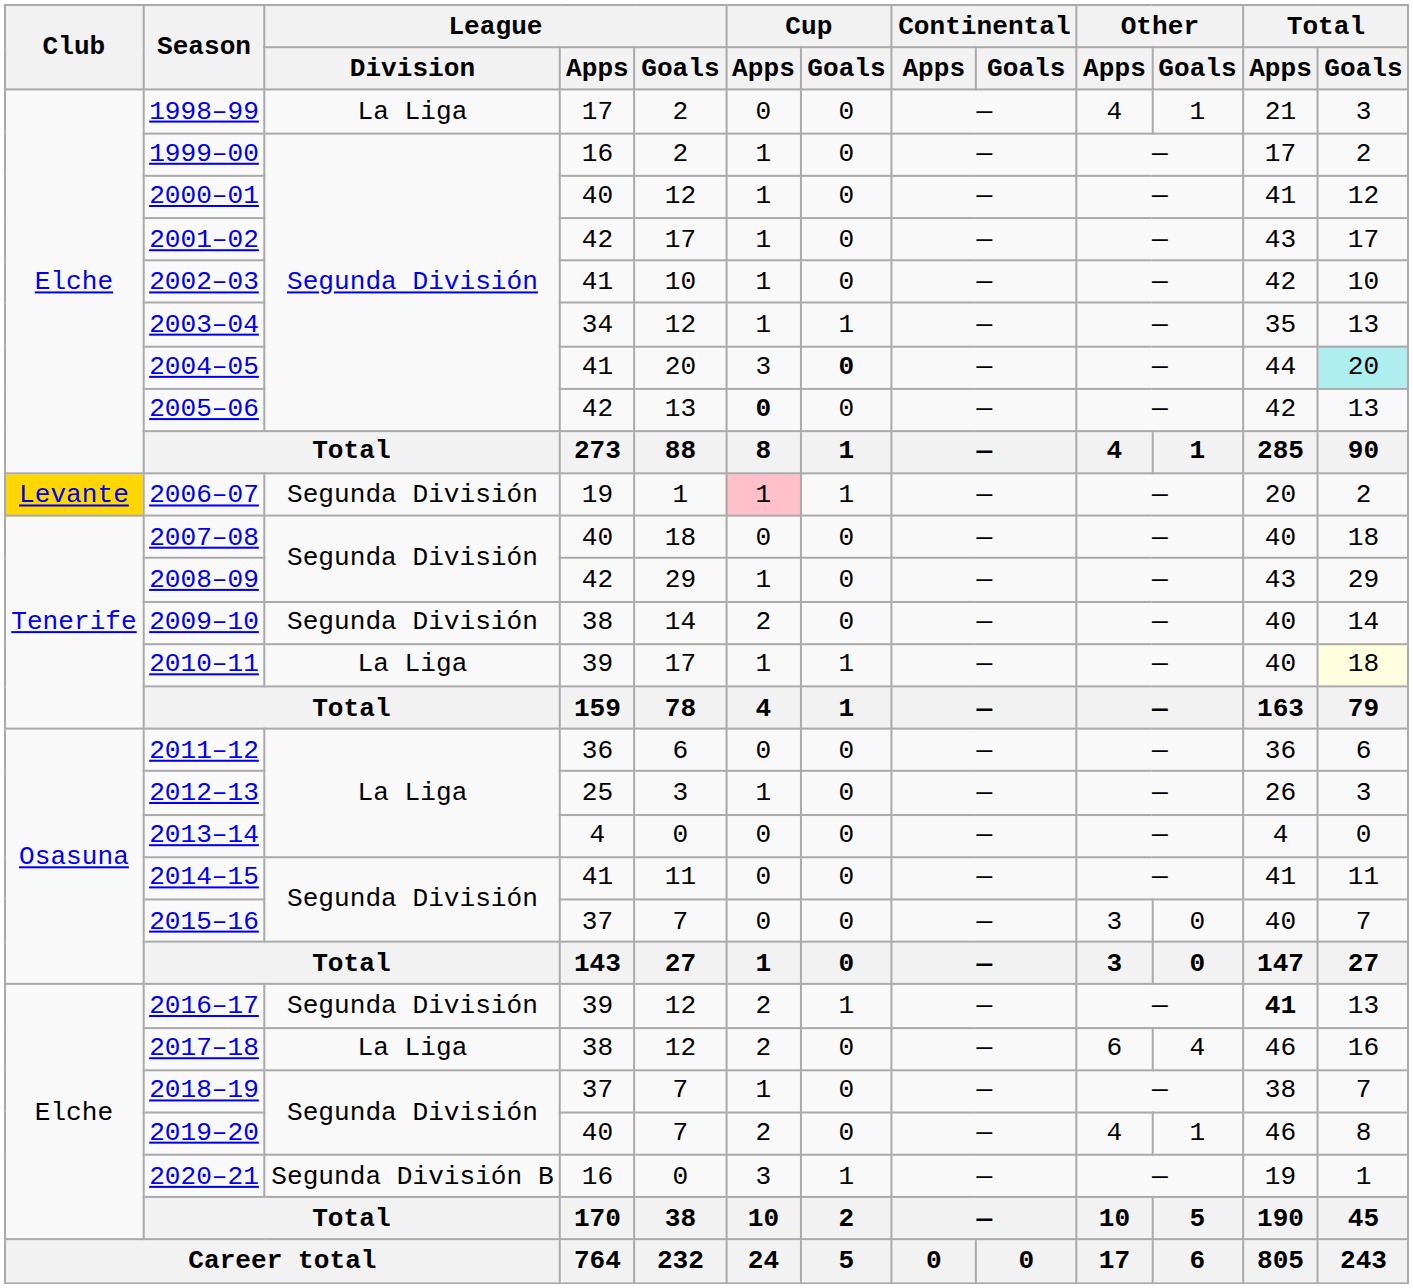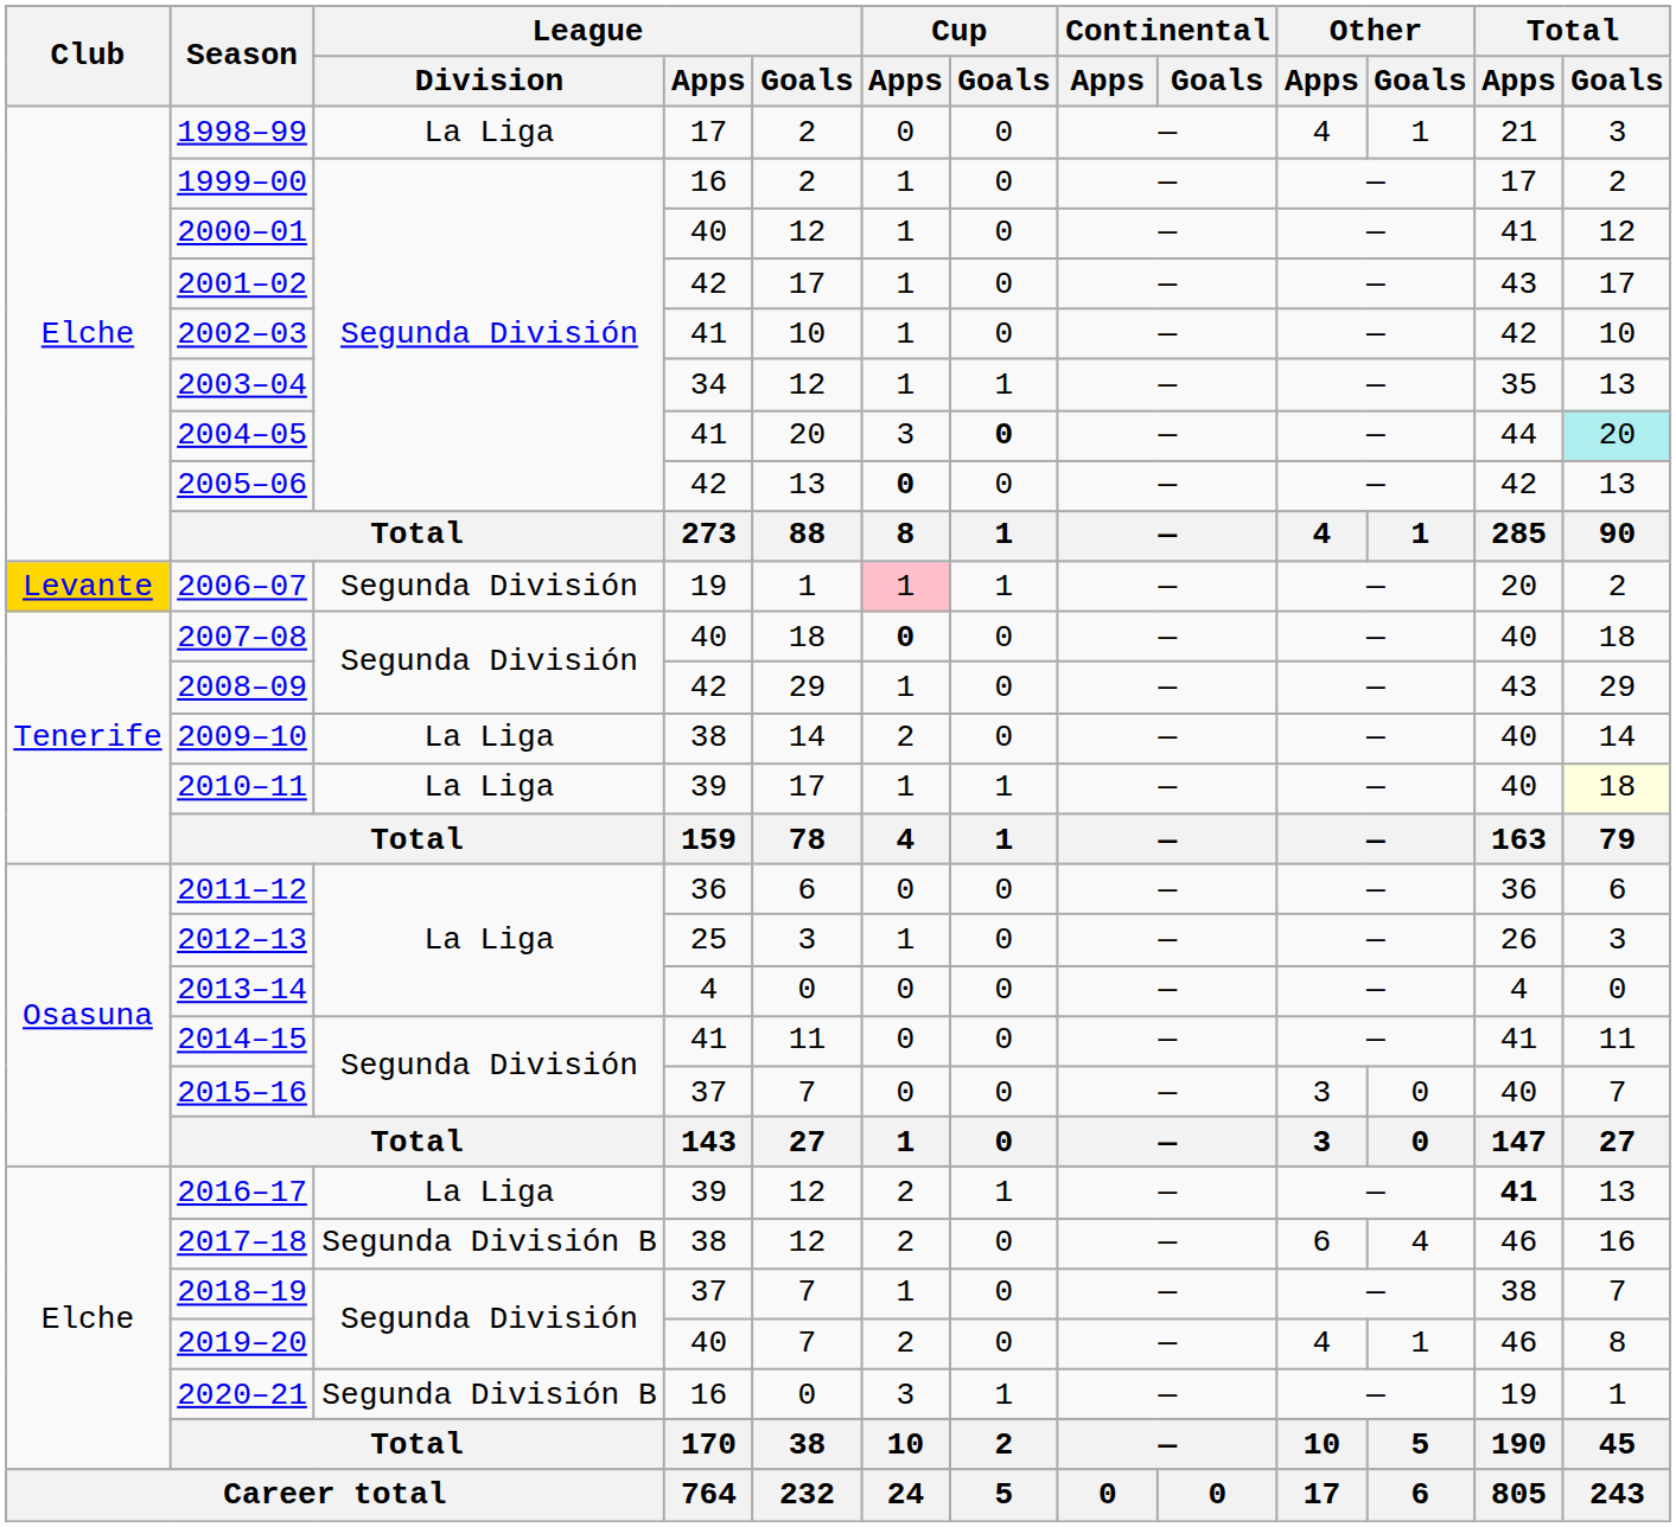 <table class="wikitable" style="text-align:center">
 <tr>
 <th rowspan="2">Club</th>
 <th rowspan="2">Season</th>
 <th colspan="3">League</th>
 <th colspan="2">Cup</th>
 <th colspan="2">Continental</th>
 <th colspan="2">Other</th>
 <th colspan="2">Total</th>
 </tr>
 <tr>
 <th>Division</th>
 <th>Apps</th>
 <th>Goals</th>
 <th>Apps</th>
 <th>Goals</th>
 <th>Apps</th>
 <th>Goals</th>
 <th>Apps</th>
 <th>Goals</th>
 <th>Apps</th>
 <th>Goals</th>
 </tr>
 <tr>
 <td rowspan="9"><a href='#'>Elche</a></td>
 <td><a href='#'>1998–99</a></td>
 <td>La Liga</td>
 <td>17</td>
 <td>2</td>
 <td>0</td>
 <td>0</td>
 <td colspan="2">—</td>
 <td>4</td>
 <td>1</td>
 <td>21</td>
 <td>3</td>
 </tr>
 <tr>
 <td><a href='#'>1999–00</a></td>
 <td rowspan="7"><a href='#'>Segunda División</a></td>
 <td>16</td>
 <td>2</td>
 <td>1</td>
 <td>0</td>
 <td colspan="2">—</td>
 <td colspan="2">—</td>
 <td>17</td>
 <td>2</td>
 </tr>
 <tr>
 <td><a href='#'>2000–01</a></td>
 <td>40</td>
 <td>12</td>
 <td>1</td>
 <td>0</td>
 <td colspan="2">—</td>
 <td colspan="2">—</td>
 <td>41</td>
 <td>12</td>
 </tr>
 <tr>
 <td><a href='#'>2001–02</a></td>
 <td>42</td>
 <td>17</td>
 <td>1</td>
 <td>0</td>
 <td colspan="2">—</td>
 <td colspan="2">—</td>
 <td>43</td>
 <td>17</td>
 </tr>
 <tr>
 <td><a href='#'>2002–03</a></td>
 <td>41</td>
 <td>10</td>
 <td>1</td>
 <td>0</td>
 <td colspan="2">—</td>
 <td colspan="2">—</td>
 <td>42</td>
 <td>10</td>
 </tr>
 <tr>
 <td><a href='#'>2003–04</a></td>
 <td>34</td>
 <td>12</td>
 <td>1</td>
 <td>1</td>
 <td colspan="2">—</td>
 <td colspan="2">—</td>
 <td>35</td>
 <td>13</td>
 </tr>
 <tr>
 <td><a href='#'>2004–05</a></td>
 <td>41</td>
 <td>20</td>
 <td>3</td>
 <td><strong>0</strong></td>
 <td colspan="2">—</td>
 <td colspan="2">—</td>
 <td>44</td>
 <td style="background: paleturquoise;">20</td>
 </tr>
 <tr>
 <td><a href='#'>2005–06</a></td>
 <td>42</td>
 <td>13</td>
 <td><strong>0</strong></td>
 <td>0</td>
 <td colspan="2">—</td>
 <td colspan="2">—</td>
 <td>42</td>
 <td>13</td>
 </tr>
 <tr>
 <th colspan="2">Total</th>
 <th>273</th>
 <th>88</th>
 <th>8</th>
 <th>1</th>
 <th colspan="2">—</th>
 <th>4</th>
 <th>1</th>
 <th>285</th>
 <th>90</th>
 </tr>
 <tr>
 <td style="background: gold;"><a href='#'>Levante</a></td>
 <td><a href='#'>2006–07</a></td>
 <td>Segunda División</td>
 <td>19</td>
 <td>1</td>
 <td style="background: pink;">1</td>
 <td>1</td>
 <td colspan="2">—</td>
 <td colspan="2">—</td>
 <td>20</td>
 <td>2</td>
 </tr>
 <tr>
 <td rowspan=5><a href='#'>Tenerife</a></td>
 <td><a href='#'>2007–08</a></td>
 <td rowspan="2">Segunda División</td>
 <td>40</td>
 <td>18</td>
-<td>0</td>
+<td><strong>0</strong></td>
 <td>0</td>
 <td colspan="2">—</td>
 <td colspan="2">—</td>
 <td>40</td>
 <td>18</td>
 </tr>
 <tr>
 <td><a href='#'>2008–09</a></td>
 <td>42</td>
 <td>29</td>
 <td>1</td>
 <td>0</td>
 <td colspan="2">—</td>
 <td colspan="2">—</td>
 <td>43</td>
 <td>29</td>
 </tr>
 <tr>
 <td><a href='#'>2009–10</a></td>
-<td>Segunda División</td>
+<td>La Liga</td>
 <td>38</td>
 <td>14</td>
 <td>2</td>
 <td>0</td>
 <td colspan="2">—</td>
 <td colspan="2">—</td>
 <td>40</td>
 <td>14</td>
 </tr>
 <tr>
 <td><a href='#'>2010–11</a></td>
 <td>La Liga</td>
 <td>39</td>
 <td>17</td>
 <td>1</td>
 <td>1</td>
 <td colspan="2">—</td>
 <td colspan="2">—</td>
 <td>40</td>
 <td style="background: lightyellow;">18</td>
 </tr>
 <tr>
 <th colspan="2">Total</th>
 <th>159</th>
 <th>78</th>
 <th>4</th>
 <th>1</th>
 <th colspan="2">—</th>
 <th colspan="2">—</th>
 <th>163</th>
 <th>79</th>
 </tr>
 <tr>
 <td rowspan="6"><a href='#'>Osasuna</a></td>
 <td><a href='#'>2011–12</a></td>
 <td rowspan="3">La Liga</td>
 <td>36</td>
 <td>6</td>
 <td>0</td>
 <td>0</td>
 <td colspan="2">—</td>
 <td colspan="2">—</td>
 <td>36</td>
 <td>6</td>
 </tr>
 <tr>
 <td><a href='#'>2012–13</a></td>
 <td>25</td>
 <td>3</td>
 <td>1</td>
 <td>0</td>
 <td colspan="2">—</td>
 <td colspan="2">—</td>
 <td>26</td>
 <td>3</td>
 </tr>
 <tr>
 <td><a href='#'>2013–14</a></td>
 <td>4</td>
 <td>0</td>
 <td>0</td>
 <td>0</td>
 <td colspan="2">—</td>
 <td colspan="2">—</td>
 <td>4</td>
 <td>0</td>
 </tr>
 <tr>
 <td><a href='#'>2014–15</a></td>
 <td rowspan="2">Segunda División</td>
 <td>41</td>
 <td>11</td>
 <td>0</td>
 <td>0</td>
 <td colspan="2">—</td>
 <td colspan="2">—</td>
 <td>41</td>
 <td>11</td>
 </tr>
 <tr>
 <td><a href='#'>2015–16</a></td>
 <td>37</td>
 <td>7</td>
 <td>0</td>
 <td>0</td>
 <td colspan="2">—</td>
 <td>3</td>
 <td>0</td>
 <td>40</td>
 <td>7</td>
 </tr>
 <tr>
 <th colspan="2">Total</th>
 <th>143</th>
 <th>27</th>
 <th>1</th>
 <th>0</th>
 <th colspan="2">—</th>
 <th>3</th>
 <th>0</th>
 <th>147</th>
 <th>27</th>
 </tr>
 <tr>
 <td rowspan=6>Elche</td>
 <td><a href='#'>2016–17</a></td>
-<td>Segunda División</td>
+<td>La Liga</td>
 <td>39</td>
 <td>12</td>
 <td>2</td>
 <td>1</td>
 <td colspan="2">—</td>
 <td colspan="2">—</td>
 <td><strong>41</strong></td>
 <td>13</td>
 </tr>
 <tr>
 <td><a href='#'>2017–18</a></td>
-<td>La Liga</td>
+<td>Segunda División B</td>
 <td>38</td>
 <td>12</td>
 <td>2</td>
 <td>0</td>
 <td colspan="2">—</td>
 <td>6</td>
 <td>4</td>
 <td>46</td>
 <td>16</td>
 </tr>
 <tr>
 <td><a href='#'>2018–19</a></td>
 <td rowspan="2">Segunda División</td>
 <td>37</td>
 <td>7</td>
 <td>1</td>
 <td>0</td>
 <td colspan="2">—</td>
 <td colspan="2">—</td>
 <td>38</td>
 <td>7</td>
 </tr>
 <tr>
 <td><a href='#'>2019–20</a></td>
 <td>40</td>
 <td>7</td>
 <td>2</td>
 <td>0</td>
 <td colspan="2">—</td>
 <td>4</td>
 <td>1</td>
 <td>46</td>
 <td>8</td>
 </tr>
 <tr>
 <td><a href='#'>2020–21</a></td>
 <td>Segunda División B</td>
 <td>16</td>
 <td>0</td>
 <td>3</td>
 <td>1</td>
 <td colspan="2">—</td>
 <td colspan="2">—</td>
 <td>19</td>
 <td>1</td>
 </tr>
 <tr>
 <th colspan="2">Total</th>
 <th>170</th>
 <th>38</th>
 <th>10</th>
 <th>2</th>
 <th colspan="2">—</th>
 <th>10</th>
 <th>5</th>
 <th>190</th>
 <th>45</th>
 </tr>
 <tr>
 <th colspan="3">Career total</th>
 <th>764</th>
 <th>232</th>
 <th>24</th>
 <th>5</th>
 <th>0</th>
 <th>0</th>
 <th>17</th>
 <th>6</th>
 <th>805</th>
 <th>243</th>
 </tr>
 </table>
